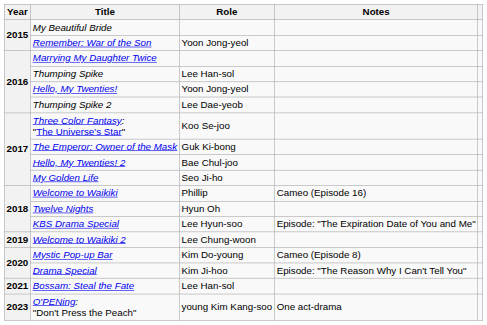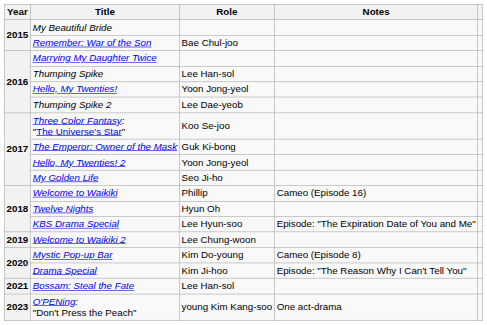 <table class="wikitable sortable plainrowheaders">
 <tr>
 <th scope="col">Year</th>
 <th scope="col">Title</th>
 <th scope="col">Role</th>
 <th scope="col">Notes</th>
 <th scope="col" class="unsortable"></th>
 </tr>
 <tr>
 <th scope="row" rowspan="2">2015</th>
 <td><em>My Beautiful Bride</em></td>
 <td></td>
 <td></td>
 <td style="text-align:center"></td>
 </tr>
 <tr>
 <td><em><a href='#'>Remember: War of the Son</a></em></td>
-<td>Yoon Jong-yeol</td>
+<td>Bae Chul-joo</td>
 <td></td>
 <td style="text-align:center"></td>
 </tr>
 <tr>
 <th scope="row" rowspan="4">2016</th>
 <td><em><a href='#'>Marrying My Daughter Twice</a></em></td>
 <td></td>
 <td></td>
 <td style="text-align:center"></td>
 </tr>
 <tr>
 <td><em>Thumping Spike</em></td>
 <td>Lee Han-sol</td>
 <td></td>
 <td style="text-align:center"></td>
 </tr>
 <tr>
 <td><em><a href='#'>Hello, My Twenties!</a></em></td>
 <td>Yoon Jong-yeol</td>
 <td></td>
 <td style="text-align:center"></td>
 </tr>
 <tr>
 <td><em>Thumping Spike 2</em></td>
 <td>Lee Dae-yeob</td>
 <td></td>
 <td style="text-align:center"></td>
 </tr>
 <tr>
 <th scope="row" rowspan="4">2017</th>
 <td><em><a href='#'>Three Color Fantasy</a>:</em><br>"<a href='#'>The Universe's Star</a>"</td>
 <td>Koo Se-joo</td>
 <td></td>
 <td style="text-align:center"></td>
 </tr>
 <tr>
 <td><em><a href='#'>The Emperor: Owner of the Mask</a></em></td>
 <td>Guk Ki-bong</td>
 <td></td>
 <td style="text-align:center"></td>
 </tr>
 <tr>
 <td><em><a href='#'>Hello, My Twenties! 2</a></em></td>
-<td>Bae Chul-joo</td>
+<td>Yoon Jong-yeol</td>
 <td></td>
 <td style="text-align:center"></td>
 </tr>
 <tr>
 <td><em><a href='#'>My Golden Life</a></em></td>
 <td>Seo Ji-ho</td>
 <td></td>
 <td style="text-align:center"></td>
 </tr>
 <tr>
 <th scope="row" rowspan="3">2018</th>
 <td><em><a href='#'>Welcome to Waikiki</a></em></td>
 <td>Phillip</td>
 <td>Cameo (Episode 16)</td>
 <td style="text-align:center"></td>
 </tr>
 <tr>
 <td><em><a href='#'>Twelve Nights</a></em></td>
 <td>Hyun Oh</td>
 <td></td>
 <td style="text-align:center"></td>
 </tr>
 <tr>
 <td><em><a href='#'>KBS Drama Special</a></em></td>
 <td>Lee Hyun-soo</td>
 <td>Episode: "The Expiration Date of You and Me"</td>
 <td style="text-align:center"></td>
 </tr>
 <tr>
 <th scope="row">2019</th>
 <td><em><a href='#'>Welcome to Waikiki 2</a></em></td>
 <td>Lee Chung-woon</td>
 <td></td>
 <td style="text-align:center"></td>
 </tr>
 <tr>
 <th scope="row" rowspan="2">2020</th>
 <td><em><a href='#'>Mystic Pop-up Bar</a></em></td>
 <td>Kim Do-young</td>
 <td>Cameo (Episode 8)</td>
 <td style="text-align:center"></td>
 </tr>
 <tr>
 <td><em><a href='#'>Drama Special</a></em></td>
 <td>Kim Ji-hoo</td>
 <td>Episode: "The Reason Why I Can't Tell You"</td>
 <td style="text-align:center"></td>
 </tr>
 <tr>
 <th scope="row">2021</th>
 <td><em><a href='#'>Bossam: Steal the Fate</a></em></td>
 <td>Lee Han-sol</td>
 <td></td>
 <td style="text-align:center"></td>
 </tr>
 <tr>
 <th scope="row">2023</th>
 <td><em><a href='#'>O'PENing</a>:</em><br>"Don't Press the Peach"</td>
 <td>young Kim Kang-soo</td>
 <td>One act-drama</td>
 <td style="text-align:center"></td>
 </tr>
 </table>
